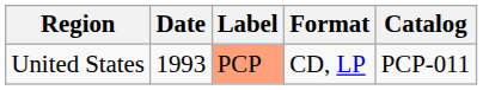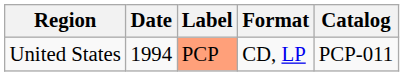 <table class="wikitable">
 <tr>
 <th>Region</th>
 <th>Date</th>
 <th>Label</th>
 <th>Format</th>
 <th>Catalog</th>
 </tr>
 <tr>
 <td>United States</td>
-<td>1993</td>
+<td>1994</td>
 <td style="background: lightsalmon;">PCP</td>
 <td>CD, <a href='#'>LP</a></td>
 <td>PCP-011</td>
 </tr>
 </table>
